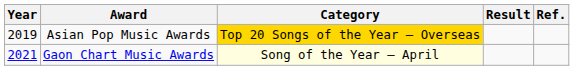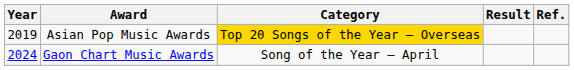 <table class="wikitable" style="text-align:center;">
 <tr>
 <th>Year</th>
 <th>Award</th>
 <th>Category</th>
 <th>Result</th>
 <th>Ref.</th>
 </tr>
 <tr>
 <td>2019</td>
 <td>Asian Pop Music Awards</td>
 <td style="background: gold;">Top 20 Songs of the Year – Overseas</td>
 <td></td>
 <td></td>
 </tr>
 <tr>
-<td><a href='#'>2021</a></td>
+<td><a href='#'>2024</a></td>
 <td><a href='#'>Gaon Chart Music Awards</a></td>
-<td style="background: lightyellow;">Song of the Year – April</td>
+<td>Song of the Year – April</td>
 <td></td>
 <td></td>
 </tr>
 </table>
